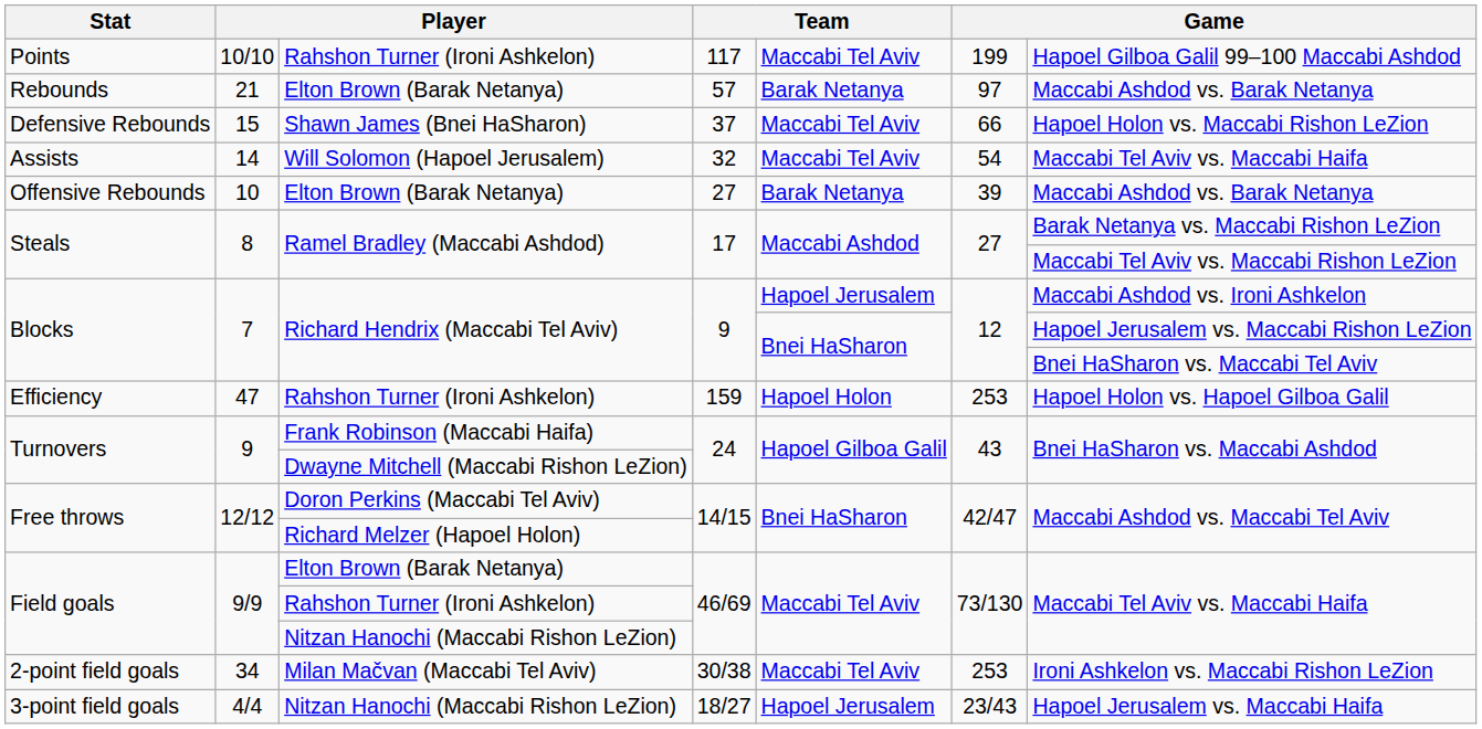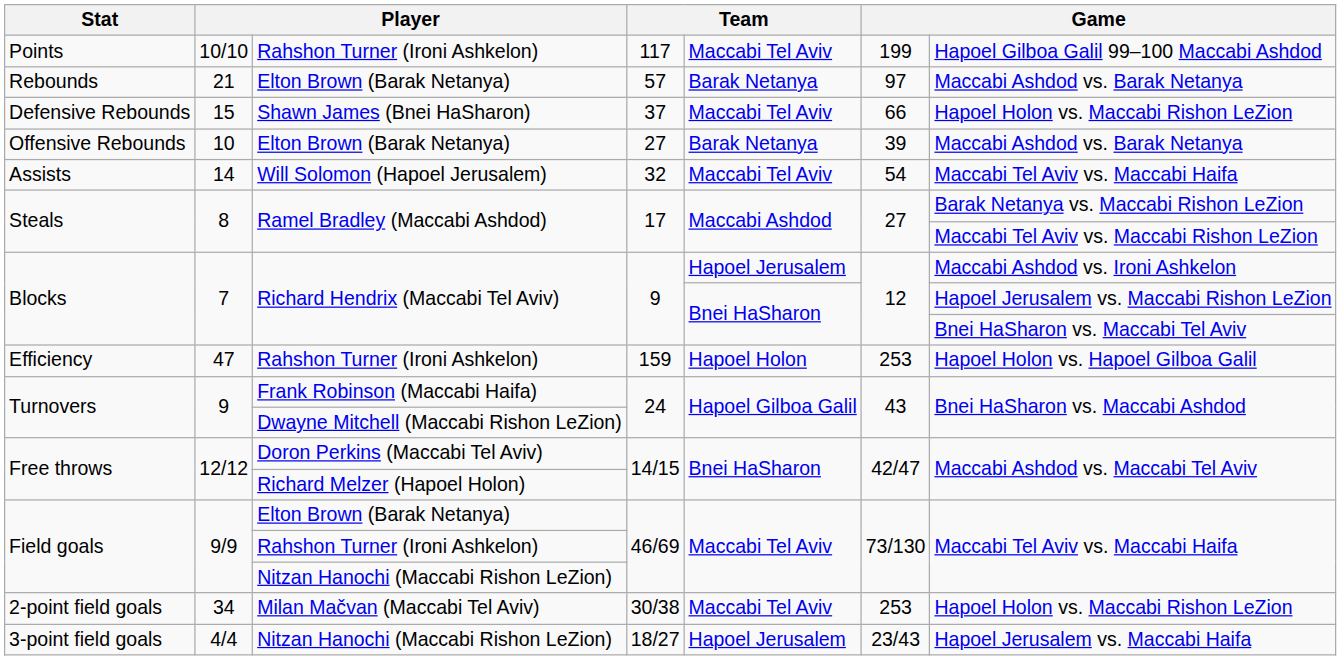 <table class="wikitable">
 <tr>
 <th>Stat</th>
 <th colspan=2>Player</th>
 <th colspan=2>Team</th>
 <th colspan=2>Game</th>
 </tr>
 <tr>
 <td>Points</td>
 <td style="text-align:center;">10/10</td>
 <td><a href='#'>Rahshon Turner</a> (Ironi Ashkelon)</td>
 <td style="text-align:center;">117</td>
 <td><a href='#'>Maccabi Tel Aviv</a></td>
 <td style="text-align:center;">199</td>
 <td><a href='#'>Hapoel Gilboa Galil</a> 99–100 <a href='#'>Maccabi Ashdod</a></td>
 </tr>
 <tr>
 <td>Rebounds</td>
 <td style="text-align:center;">21</td>
 <td><a href='#'>Elton Brown</a> (Barak Netanya)</td>
 <td style="text-align:center;">57</td>
 <td><a href='#'>Barak Netanya</a></td>
 <td style="text-align:center;">97</td>
 <td><a href='#'>Maccabi Ashdod</a> vs. <a href='#'>Barak Netanya</a></td>
 </tr>
 <tr>
 <td>Defensive Rebounds</td>
 <td style="text-align:center;">15</td>
 <td><a href='#'>Shawn James</a> (Bnei HaSharon)</td>
 <td style="text-align:center;">37</td>
 <td><a href='#'>Maccabi Tel Aviv</a></td>
 <td style="text-align:center;">66</td>
 <td><a href='#'>Hapoel Holon</a> vs. <a href='#'>Maccabi Rishon LeZion</a></td>
 </tr>
 <tr>
+<td>Offensive Rebounds</td>
+<td style="text-align:center;">10</td>
+<td><a href='#'>Elton Brown</a> (Barak Netanya)</td>
+<td style="text-align:center;">27</td>
+<td><a href='#'>Barak Netanya</a></td>
+<td style="text-align:center;">39</td>
+<td><a href='#'>Maccabi Ashdod</a> vs. <a href='#'>Barak Netanya</a></td>
+</tr>
+<tr>
 <td>Assists</td>
 <td style="text-align:center;">14</td>
 <td><a href='#'>Will Solomon</a> (Hapoel Jerusalem)</td>
 <td style="text-align:center;">32</td>
 <td><a href='#'>Maccabi Tel Aviv</a></td>
 <td style="text-align:center;">54</td>
 <td><a href='#'>Maccabi Tel Aviv</a> vs. <a href='#'>Maccabi Haifa</a></td>
-</tr>
-<tr>
-<td>Offensive Rebounds</td>
-<td style="text-align:center;">10</td>
-<td><a href='#'>Elton Brown</a> (Barak Netanya)</td>
-<td style="text-align:center;">27</td>
-<td><a href='#'>Barak Netanya</a></td>
-<td style="text-align:center;">39</td>
-<td><a href='#'>Maccabi Ashdod</a> vs. <a href='#'>Barak Netanya</a></td>
 </tr>
 <tr>
 <td rowspan="2">Steals</td>
 <td rowspan="2" style="text-align:center;">8</td>
 <td rowspan="2"><a href='#'>Ramel Bradley</a> (Maccabi Ashdod)</td>
 <td rowspan="2" style="text-align:center;">17</td>
 <td rowspan="2"><a href='#'>Maccabi Ashdod</a></td>
 <td rowspan="2" style="text-align:center;">27</td>
 <td><a href='#'>Barak Netanya</a> vs. <a href='#'>Maccabi Rishon LeZion</a></td>
 </tr>
 <tr>
 <td><a href='#'>Maccabi Tel Aviv</a> vs. <a href='#'>Maccabi Rishon LeZion</a></td>
 </tr>
 <tr>
 <td rowspan="3">Blocks</td>
 <td rowspan="3" style="text-align:center;">7</td>
 <td rowspan="3"><a href='#'>Richard Hendrix</a> (Maccabi Tel Aviv)</td>
 <td rowspan="3" style="text-align:center;">9</td>
 <td><a href='#'>Hapoel Jerusalem</a></td>
 <td rowspan="3" style="text-align:center;">12</td>
 <td><a href='#'>Maccabi Ashdod</a> vs. <a href='#'>Ironi Ashkelon</a></td>
 </tr>
 <tr>
 <td rowspan="2"><a href='#'>Bnei HaSharon</a></td>
 <td><a href='#'>Hapoel Jerusalem</a> vs. <a href='#'>Maccabi Rishon LeZion</a></td>
 </tr>
 <tr>
 <td><a href='#'>Bnei HaSharon</a> vs. <a href='#'>Maccabi Tel Aviv</a></td>
 </tr>
 <tr>
 <td>Efficiency</td>
 <td style="text-align:center;">47</td>
 <td><a href='#'>Rahshon Turner</a> (Ironi Ashkelon)</td>
 <td style="text-align:center;">159</td>
 <td><a href='#'>Hapoel Holon</a></td>
 <td style="text-align:center;">253</td>
 <td><a href='#'>Hapoel Holon</a> vs. <a href='#'>Hapoel Gilboa Galil</a></td>
 </tr>
 <tr>
 <td rowspan="2">Turnovers</td>
 <td rowspan="2" style="text-align:center;">9</td>
 <td><a href='#'>Frank Robinson</a> (Maccabi Haifa)</td>
 <td rowspan="2" style="text-align:center;">24</td>
 <td rowspan="2"><a href='#'>Hapoel Gilboa Galil</a></td>
 <td rowspan="2" style="text-align:center;">43</td>
 <td rowspan="2"><a href='#'>Bnei HaSharon</a> vs. <a href='#'>Maccabi Ashdod</a></td>
 </tr>
 <tr>
 <td><a href='#'>Dwayne Mitchell</a> (Maccabi Rishon LeZion)</td>
 </tr>
 <tr>
 <td rowspan="2">Free throws</td>
 <td rowspan="2" style="text-align:center;">12/12</td>
 <td><a href='#'>Doron Perkins</a> (Maccabi Tel Aviv)</td>
 <td rowspan="2" style="text-align:center;">14/15</td>
 <td rowspan="2"><a href='#'>Bnei HaSharon</a></td>
 <td rowspan="2" style="text-align:center;">42/47</td>
 <td rowspan="2"><a href='#'>Maccabi Ashdod</a> vs. <a href='#'>Maccabi Tel Aviv</a></td>
 </tr>
 <tr>
 <td><a href='#'>Richard Melzer</a> (Hapoel Holon)</td>
 </tr>
 <tr>
 <td rowspan="3">Field goals</td>
 <td rowspan="3" style="text-align:center;">9/9</td>
 <td><a href='#'>Elton Brown</a> (Barak Netanya)</td>
 <td rowspan="3" style="text-align:center;">46/69</td>
 <td rowspan="3"><a href='#'>Maccabi Tel Aviv</a></td>
 <td rowspan="3" style="text-align:center;">73/130</td>
 <td rowspan="3"><a href='#'>Maccabi Tel Aviv</a> vs. <a href='#'>Maccabi Haifa</a></td>
 </tr>
 <tr>
 <td><a href='#'>Rahshon Turner</a> (Ironi Ashkelon)</td>
 </tr>
 <tr>
 <td><a href='#'>Nitzan Hanochi</a> (Maccabi Rishon LeZion)</td>
 </tr>
 <tr>
 <td>2-point field goals</td>
 <td style="text-align:center;">34</td>
 <td><a href='#'>Milan Mačvan</a> (Maccabi Tel Aviv)</td>
 <td style="text-align:center;">30/38</td>
 <td><a href='#'>Maccabi Tel Aviv</a></td>
 <td style="text-align:center;">253</td>
-<td><a href='#'>Ironi Ashkelon</a> vs. <a href='#'>Maccabi Rishon LeZion</a></td>
+<td><a href='#'>Hapoel Holon</a> vs. <a href='#'>Maccabi Rishon LeZion</a></td>
 </tr>
 <tr>
 <td>3-point field goals</td>
 <td style="text-align:center;">4/4</td>
 <td><a href='#'>Nitzan Hanochi</a> (Maccabi Rishon LeZion)</td>
 <td style="text-align:center;">18/27</td>
 <td><a href='#'>Hapoel Jerusalem</a></td>
 <td style="text-align:center;">23/43</td>
 <td><a href='#'>Hapoel Jerusalem</a> vs. <a href='#'>Maccabi Haifa</a></td>
 </tr>
 </table>
